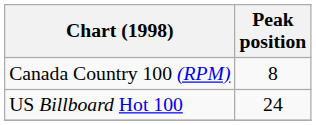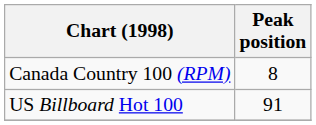 <table class="wikitable sortable">
 <tr>
 <th align="left">Chart (1998)</th>
 <th align="center">Peak<br>position</th>
 </tr>
 <tr>
 <td>Canada Country 100 <em><a href='#'>(RPM)</a></em> </td>
 <td align="center">8</td>
 </tr>
 <tr>
 <td>US <em>Billboard</em> <a href='#'>Hot 100</a></td>
-<td align="center">24</td>
+<td align="center">91</td>
 </tr>
 <tr>
 </tr>
 </table>
